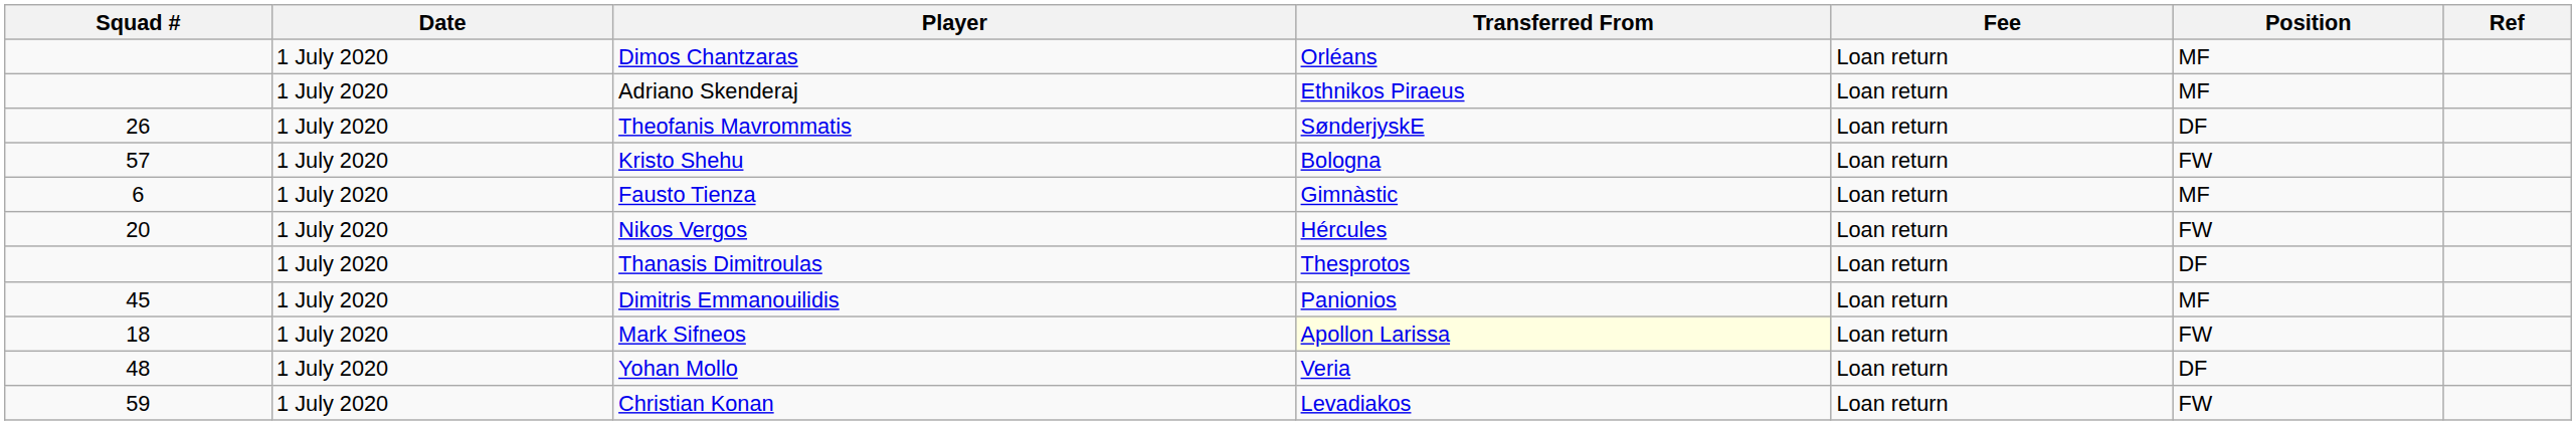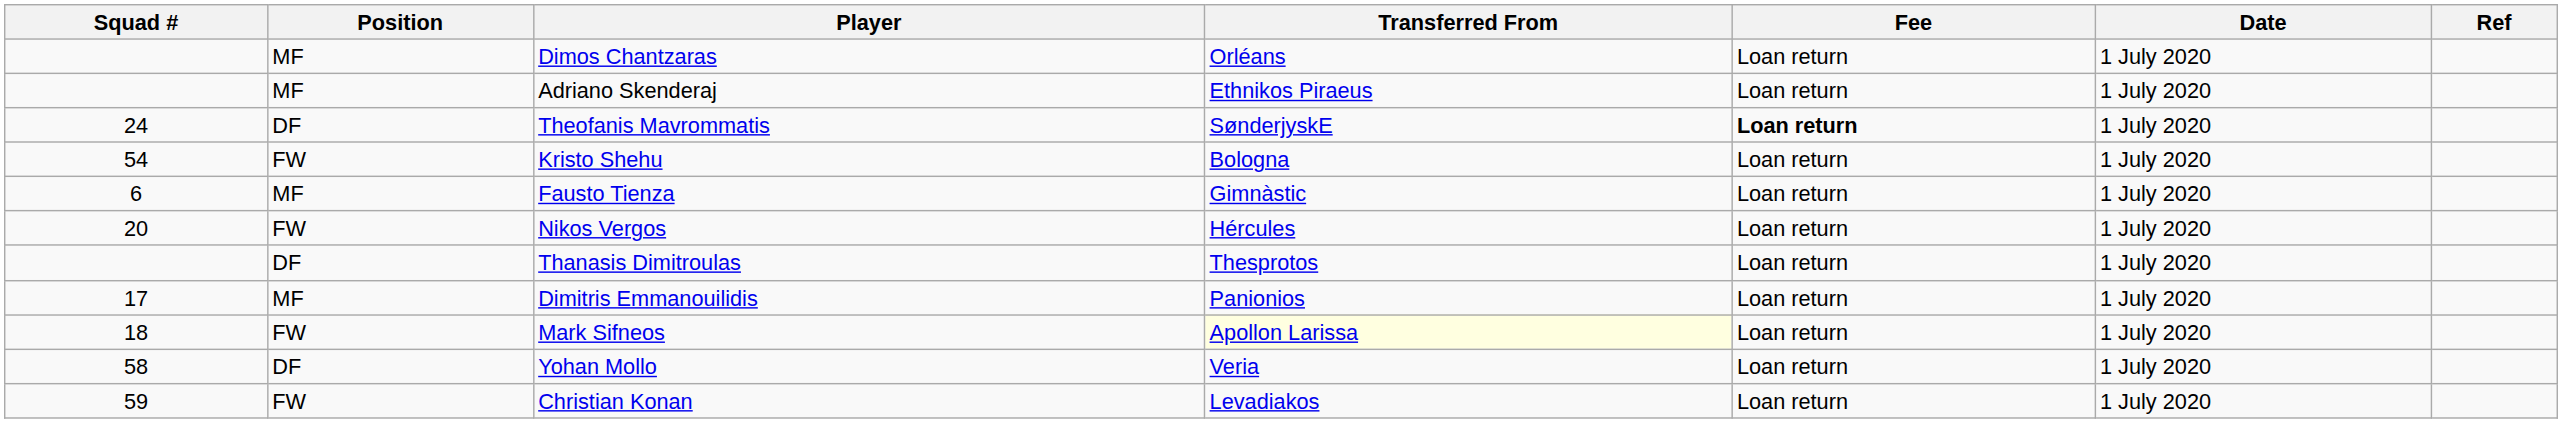 <table class="wikitable sortable" style="width:90%; text-align:center; font-size:95%; text-align:left;">
 <tr>
 <th><strong>Squad #</strong></th>
-<th><strong>Date</strong></th>
+<th><strong>Position</strong></th>
 <th><strong>Player</strong></th>
 <th><strong>Transferred From</strong></th>
 <th><strong>Fee</strong></th>
-<th><strong>Position</strong></th>
+<th><strong>Date</strong></th>
 <th><strong>Ref</strong></th>
 </tr>
 <tr>
 <td></td>
-<td>1 July 2020</td>
+<td>MF</td>
 <td> <a href='#'>Dimos Chantzaras</a></td>
 <td> <a href='#'>Orléans</a></td>
 <td>Loan return</td>
-<td>MF</td>
+<td>1 July 2020</td>
 <td></td>
 </tr>
 <tr>
 <td></td>
-<td>1 July 2020</td>
+<td>MF</td>
 <td> Adriano Skenderaj</td>
 <td> <a href='#'>Ethnikos Piraeus</a></td>
 <td>Loan return</td>
-<td>MF</td>
+<td>1 July 2020</td>
 <td></td>
 </tr>
 <tr>
-<td align="center">26</td>
-<td>1 July 2020</td>
+<td align="center">24</td>
+<td>DF</td>
 <td> <a href='#'>Theofanis Mavrommatis</a></td>
 <td> <a href='#'>SønderjyskE</a></td>
-<td>Loan return</td>
-<td>DF</td>
+<td><strong>Loan return</strong></td>
+<td>1 July 2020</td>
 <td></td>
 </tr>
 <tr>
-<td align="center">57</td>
-<td>1 July 2020</td>
+<td align="center">54</td>
+<td>FW</td>
 <td> <a href='#'>Kristo Shehu</a></td>
 <td> <a href='#'>Bologna</a></td>
 <td>Loan return</td>
-<td>FW</td>
+<td>1 July 2020</td>
 <td></td>
 </tr>
 <tr>
 <td align="center">6</td>
-<td>1 July 2020</td>
+<td>MF</td>
 <td> <a href='#'>Fausto Tienza</a></td>
 <td> <a href='#'>Gimnàstic</a></td>
 <td>Loan return</td>
-<td>MF</td>
+<td>1 July 2020</td>
 <td></td>
 </tr>
 <tr>
 <td align="center">20</td>
-<td>1 July 2020</td>
+<td>FW</td>
 <td> <a href='#'>Nikos Vergos</a></td>
 <td> <a href='#'>Hércules</a></td>
 <td>Loan return</td>
-<td>FW</td>
+<td>1 July 2020</td>
 <td></td>
 </tr>
 <tr>
 <td></td>
-<td>1 July 2020</td>
+<td>DF</td>
 <td> <a href='#'>Thanasis Dimitroulas</a></td>
 <td> <a href='#'>Thesprotos</a></td>
 <td>Loan return</td>
-<td>DF</td>
+<td>1 July 2020</td>
 <td></td>
 </tr>
 <tr>
-<td align="center">45</td>
-<td>1 July 2020</td>
+<td align="center">17</td>
+<td>MF</td>
 <td> <a href='#'>Dimitris Emmanouilidis</a></td>
 <td> <a href='#'>Panionios</a></td>
 <td>Loan return</td>
-<td>MF</td>
+<td>1 July 2020</td>
 <td></td>
 </tr>
 <tr>
 <td align="center">18</td>
-<td>1 July 2020</td>
+<td>FW</td>
 <td> <a href='#'>Mark Sifneos</a></td>
 <td style="background: lightyellow;"> <a href='#'>Apollon Larissa</a></td>
 <td>Loan return</td>
-<td>FW</td>
+<td>1 July 2020</td>
 <td></td>
 </tr>
 <tr>
-<td align="center">48</td>
-<td>1 July 2020</td>
+<td align="center">58</td>
+<td>DF</td>
 <td> <a href='#'>Yohan Mollo</a></td>
 <td> <a href='#'>Veria</a></td>
 <td>Loan return</td>
-<td>DF</td>
+<td>1 July 2020</td>
 <td></td>
 </tr>
 <tr>
 <td align="center">59</td>
-<td>1 July 2020</td>
+<td>FW</td>
 <td> <a href='#'>Christian Konan</a></td>
 <td> <a href='#'>Levadiakos</a></td>
 <td>Loan return</td>
-<td>FW</td>
+<td>1 July 2020</td>
 <td></td>
 </tr>
 </table>
